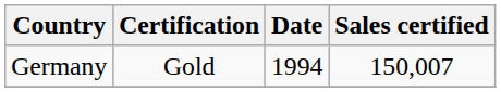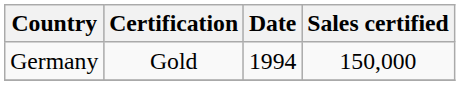 <table class="wikitable sortable">
 <tr>
 <th bgcolor="#ebf5ff">Country</th>
 <th bgcolor="#ebf5ff">Certification</th>
 <th bgcolor="#ebf5ff">Date</th>
 <th bgcolor="#ebf5ff">Sales certified</th>
 </tr>
 <tr>
 <td>Germany</td>
 <td align="center">Gold</td>
 <td align="center">1994</td>
-<td align="center">150,007</td>
+<td align="center">150,000</td>
 </tr>
 <tr>
 </tr>
 </table>
